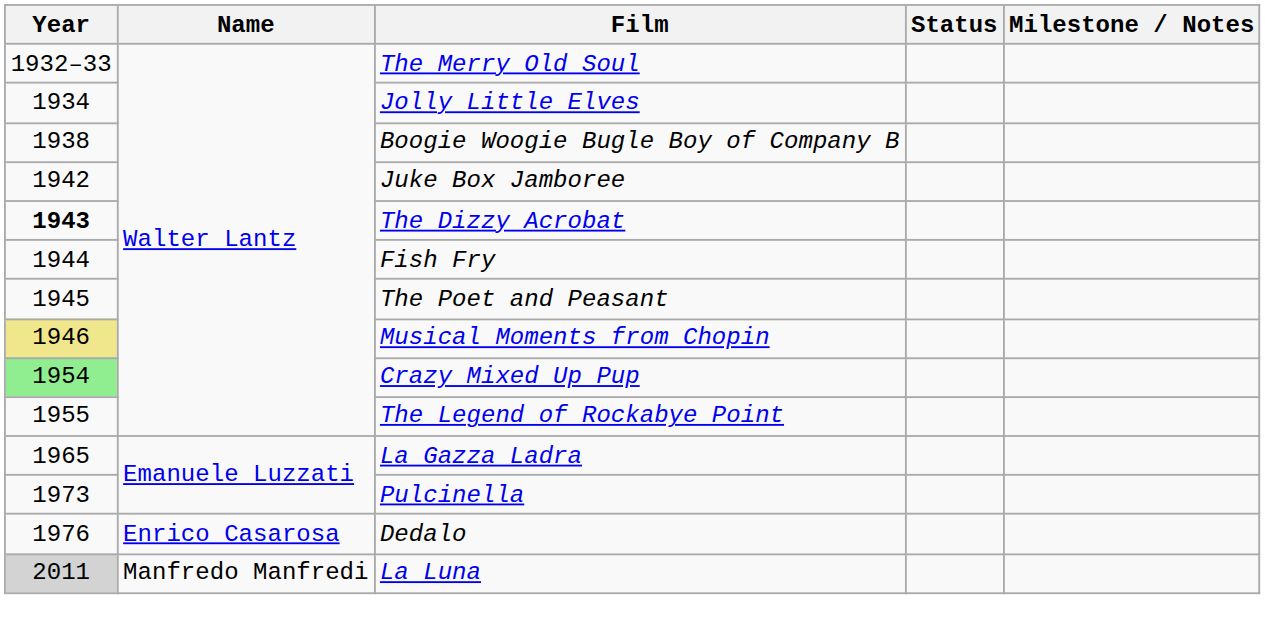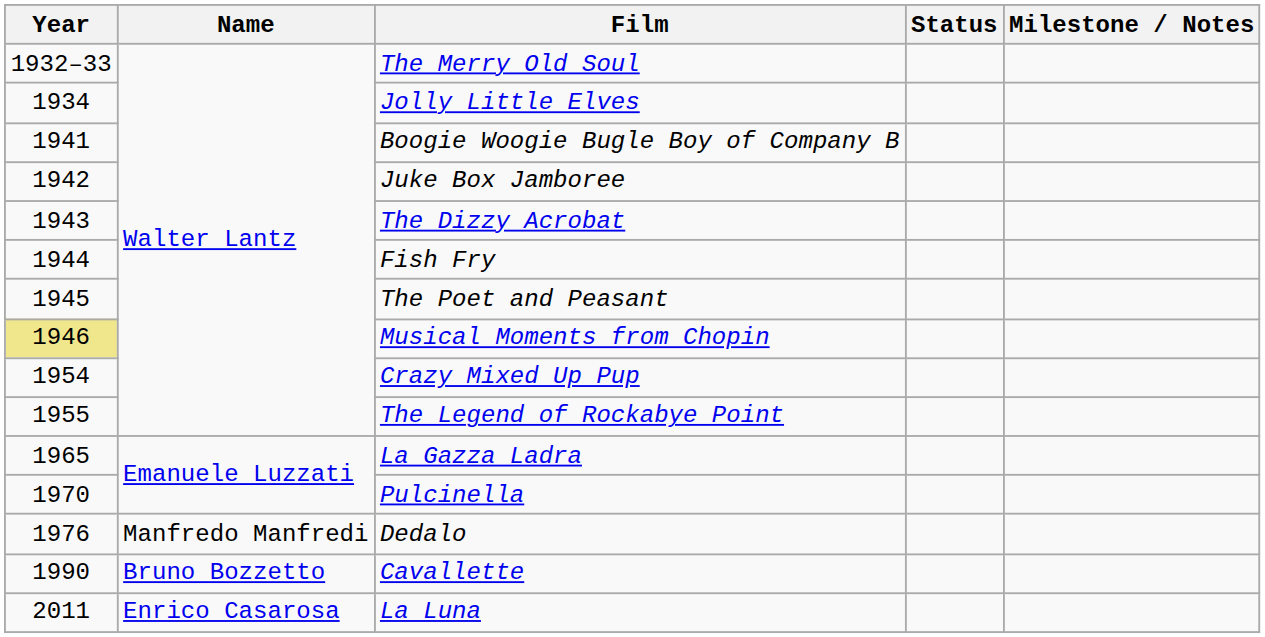 <table class="sortable wikitable">
 <tr>
 <th>Year</th>
 <th>Name</th>
 <th>Film</th>
 <th>Status</th>
 <th>Milestone / Notes</th>
 </tr>
 <tr>
 <td align=center>1932–33</td>
 <td rowspan=10><a href='#'>Walter Lantz</a></td>
 <td><em><a href='#'>The Merry Old Soul</a></em></td>
 <td></td>
 <td></td>
 </tr>
 <tr>
 <td align=center>1934</td>
 <td><em><a href='#'>Jolly Little Elves</a></em></td>
 <td></td>
 <td></td>
 </tr>
 <tr>
-<td align=center>1938</td>
+<td align=center>1941</td>
 <td><em>Boogie Woogie Bugle Boy of Company B</em></td>
 <td></td>
 <td></td>
 </tr>
 <tr>
 <td align=center>1942</td>
 <td><em>Juke Box Jamboree</em></td>
 <td></td>
 <td></td>
 </tr>
 <tr>
-<td align=center><strong>1943</strong></td>
+<td align=center>1943</td>
 <td><em><a href='#'>The Dizzy Acrobat</a></em></td>
 <td></td>
 <td></td>
 </tr>
 <tr>
 <td align=center>1944</td>
 <td><em>Fish Fry</em></td>
 <td></td>
 <td></td>
 </tr>
 <tr>
 <td align=center>1945</td>
 <td><em>The Poet and Peasant</em></td>
 <td></td>
 <td></td>
 </tr>
 <tr>
 <td align=center style="background: khaki;">1946</td>
 <td><em><a href='#'>Musical Moments from Chopin</a></em></td>
 <td></td>
 <td></td>
 </tr>
 <tr>
-<td align=center style="background: lightgreen;">1954</td>
+<td align=center>1954</td>
 <td><em><a href='#'>Crazy Mixed Up Pup</a></em></td>
 <td></td>
 <td></td>
 </tr>
 <tr>
 <td align=center>1955</td>
 <td><em><a href='#'>The Legend of Rockabye Point</a></em></td>
 <td></td>
 <td></td>
 </tr>
 <tr>
 <td align=center>1965</td>
 <td rowspan=2><a href='#'>Emanuele Luzzati</a></td>
 <td><em><a href='#'>La Gazza Ladra</a></em></td>
 <td></td>
 <td></td>
 </tr>
 <tr>
-<td align=center>1973</td>
+<td align=center>1970</td>
 <td><em><a href='#'>Pulcinella</a></em></td>
 <td></td>
 <td></td>
 </tr>
 <tr>
 <td align=center>1976</td>
-<td><a href='#'>Enrico Casarosa</a></td>
+<td>Manfredo Manfredi</td>
 <td><em>Dedalo</em></td>
 <td></td>
 <td></td>
 </tr>
 <tr>
-<td align=center style="background: lightgrey;">2011</td>
-<td>Manfredo Manfredi</td>
+<td align="center">1990</td>
+<td><a href='#'>Bruno Bozzetto</a></td>
+<td><em><a href='#'>Cavallette</a></em></td>
+<td></td>
+<td></td>
+</tr>
+<tr>
+<td align=center>2011</td>
+<td><a href='#'>Enrico Casarosa</a></td>
 <td><em><a href='#'>La Luna</a></em></td>
 <td></td>
 <td></td>
 </tr>
 </table>
